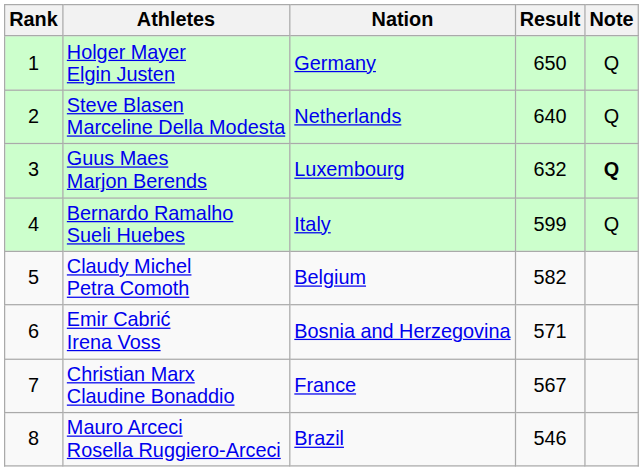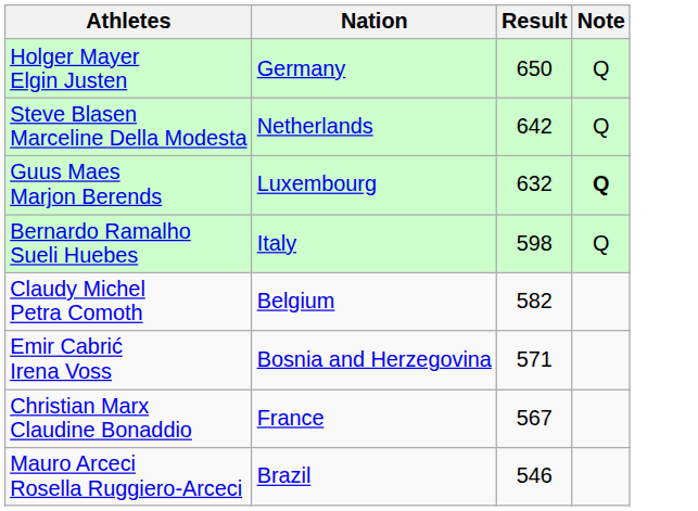 <table class="wikitable sortable" style="text-align:center">
 <tr>
-<th>Rank</th>
 <th>Athletes</th>
 <th>Nation</th>
 <th>Result</th>
 <th>Note</th>
 </tr>
 <tr bgcolor=ccffcc>
-<td>1</td>
 <td align=left><a href='#'>Holger Mayer</a><br><a href='#'>Elgin Justen</a></td>
 <td align=left> <a href='#'>Germany</a></td>
 <td>650</td>
 <td>Q</td>
 </tr>
 <tr bgcolor=ccffcc>
-<td>2</td>
 <td align=left><a href='#'>Steve Blasen</a><br><a href='#'>Marceline Della Modesta</a></td>
 <td align=left> <a href='#'>Netherlands</a></td>
-<td>640</td>
+<td>642</td>
 <td>Q</td>
 </tr>
 <tr bgcolor=ccffcc>
-<td>3</td>
 <td align=left><a href='#'>Guus Maes</a><br><a href='#'>Marjon Berends</a></td>
 <td align=left> <a href='#'>Luxembourg</a></td>
 <td>632</td>
 <td><strong>Q</strong></td>
 </tr>
 <tr bgcolor=ccffcc>
-<td>4</td>
 <td align=left><a href='#'>Bernardo Ramalho</a><br><a href='#'>Sueli Huebes</a></td>
 <td align=left> <a href='#'>Italy</a></td>
-<td>599</td>
+<td>598</td>
 <td>Q</td>
 </tr>
 <tr>
-<td>5</td>
 <td align=left><a href='#'>Claudy Michel</a><br><a href='#'>Petra Comoth</a></td>
 <td align=left> <a href='#'>Belgium</a></td>
 <td>582</td>
 <td></td>
 </tr>
 <tr>
-<td>6</td>
 <td align=left><a href='#'>Emir Cabrić</a><br><a href='#'>Irena Voss</a></td>
 <td align=left> <a href='#'>Bosnia and Herzegovina</a></td>
 <td>571</td>
 <td></td>
 </tr>
 <tr>
-<td>7</td>
 <td align=left><a href='#'>Christian Marx</a><br><a href='#'>Claudine Bonaddio</a></td>
 <td align=left> <a href='#'>France</a></td>
 <td>567</td>
 <td></td>
 </tr>
 <tr>
-<td>8</td>
 <td align=left><a href='#'>Mauro Arceci</a><br><a href='#'>Rosella Ruggiero-Arceci</a></td>
 <td align=left> <a href='#'>Brazil</a></td>
 <td>546</td>
 <td></td>
 </tr>
 </table>
